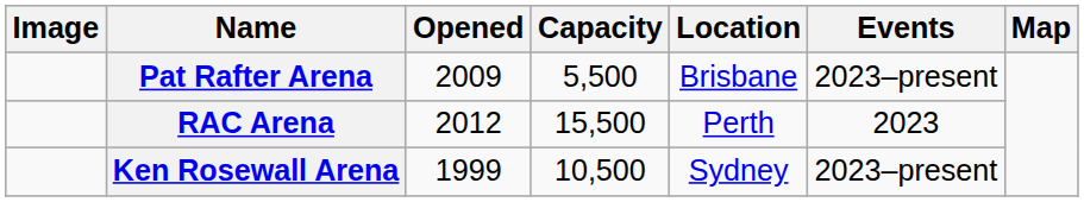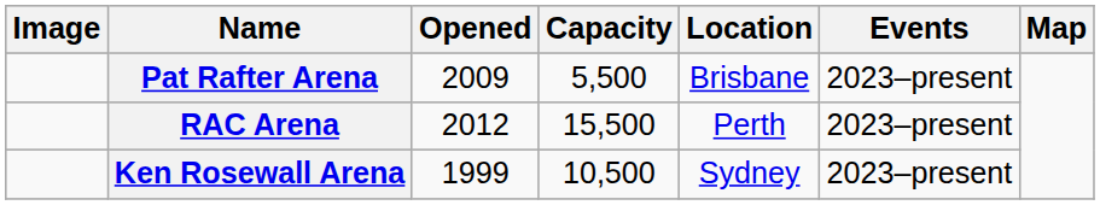 <table class="wikitable" style="text-align:center">
 <tr>
 <th scope="col">Image</th>
 <th scope="col">Name</th>
 <th scope="col">Opened</th>
 <th scope="col">Capacity</th>
 <th scope="col">Location</th>
 <th scope="col">Events</th>
 <th scope="col">Map</th>
 </tr>
 <tr>
 <td></td>
 <th scope="row"><a href='#'>Pat Rafter Arena</a></th>
 <td style="text-align:center;">2009</td>
 <td style="text-align:center;">5,500</td>
 <td><a href='#'>Brisbane</a></td>
 <td>2023–present</td>
 <td rowspan=3></td>
 </tr>
 <tr>
 <td></td>
 <th scope="row"><a href='#'>RAC Arena</a></th>
 <td style="text-align:center;">2012</td>
 <td style="text-align:center;">15,500</td>
 <td><a href='#'>Perth</a></td>
-<td>2023</td>
+<td>2023–present</td>
 </tr>
 <tr>
 <td></td>
 <th scope="row"><a href='#'>Ken Rosewall Arena</a></th>
 <td style="text-align:center;">1999</td>
 <td style="text-align:center;">10,500</td>
 <td><a href='#'>Sydney</a></td>
 <td>2023–present</td>
 </tr>
 </table>
